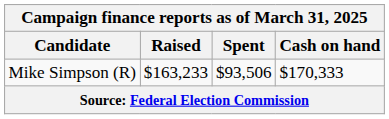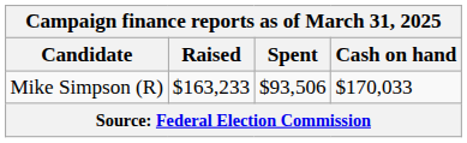 <table class="wikitable sortable">
 <tr>
 <th colspan=4>Campaign finance reports as of March 31, 2025</th>
 </tr>
 <tr style="text-align:center;">
 <th>Candidate</th>
 <th>Raised</th>
 <th>Spent</th>
 <th>Cash on hand</th>
 </tr>
 <tr>
 <td>Mike Simpson (R)</td>
 <td>$163,233</td>
 <td>$93,506</td>
-<td>$170,333</td>
+<td>$170,033</td>
 </tr>
 <tr>
 <th colspan="4"><small>Source: <a href='#'>Federal Election Commission</a></small></th>
 </tr>
 </table>
